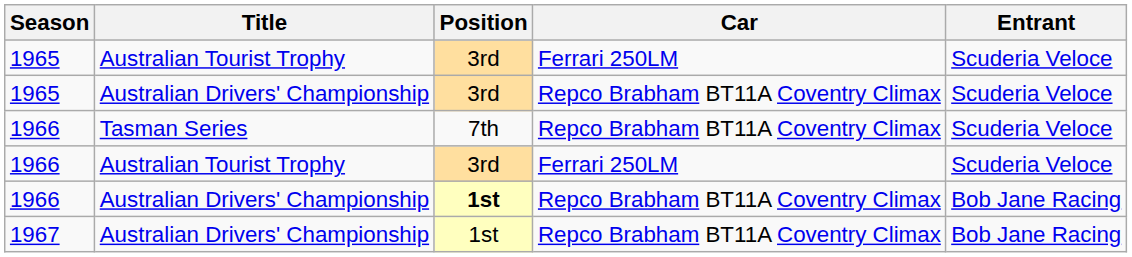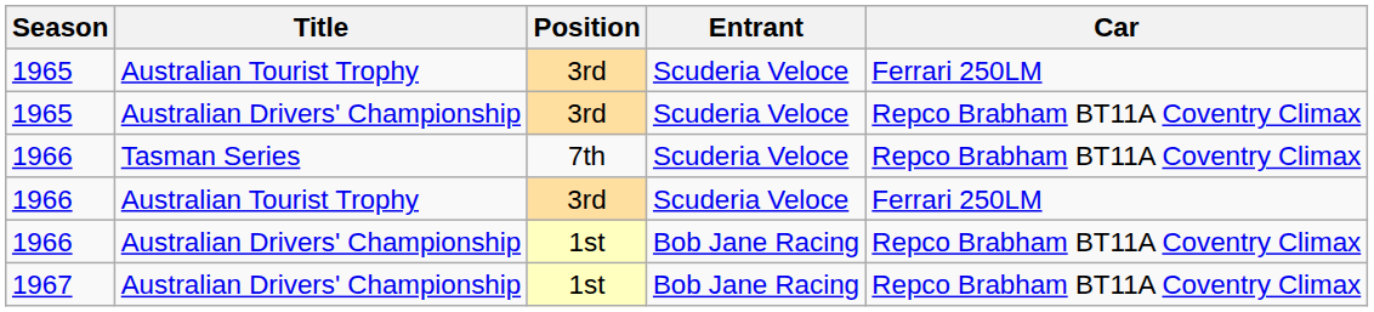 <table class="wikitable" style="font-size: 95%;">
 <tr>
 <th>Season</th>
 <th>Title</th>
 <th>Position</th>
+<th>Entrant</th>
 <th>Car</th>
-<th>Entrant</th>
 </tr>
 <tr>
 <td><a href='#'>1965</a></td>
 <td><a href='#'>Australian Tourist Trophy</a></td>
 <td align="center" style="background:#ffdf9f;">3rd</td>
+<td><a href='#'>Scuderia Veloce</a></td>
 <td><a href='#'>Ferrari 250LM</a></td>
-<td><a href='#'>Scuderia Veloce</a></td>
 </tr>
 <tr>
 <td><a href='#'>1965</a></td>
 <td><a href='#'>Australian Drivers' Championship</a></td>
 <td align="center" style="background:#ffdf9f;">3rd</td>
+<td><a href='#'>Scuderia Veloce</a></td>
 <td><a href='#'>Repco Brabham</a> BT11A <a href='#'>Coventry Climax</a></td>
-<td><a href='#'>Scuderia Veloce</a></td>
 </tr>
 <tr>
 <td><a href='#'>1966</a></td>
 <td><a href='#'>Tasman Series</a></td>
 <td align="center">7th</td>
+<td><a href='#'>Scuderia Veloce</a></td>
 <td><a href='#'>Repco Brabham</a> BT11A <a href='#'>Coventry Climax</a></td>
-<td><a href='#'>Scuderia Veloce</a></td>
 </tr>
 <tr>
 <td><a href='#'>1966</a></td>
 <td><a href='#'>Australian Tourist Trophy</a></td>
 <td align="center" style="background:#ffdf9f;">3rd</td>
+<td><a href='#'>Scuderia Veloce</a></td>
 <td><a href='#'>Ferrari 250LM</a></td>
-<td><a href='#'>Scuderia Veloce</a></td>
 </tr>
 <tr>
 <td><a href='#'>1966</a></td>
 <td><a href='#'>Australian Drivers' Championship</a></td>
-<td align="center" style="background:#ffffbf;"><strong>1st</strong></td>
+<td align="center" style="background:#ffffbf;">1st</td>
+<td><a href='#'>Bob Jane Racing</a></td>
 <td><a href='#'>Repco Brabham</a> BT11A <a href='#'>Coventry Climax</a></td>
-<td><a href='#'>Bob Jane Racing</a></td>
 </tr>
 <tr>
 <td><a href='#'>1967</a></td>
 <td><a href='#'>Australian Drivers' Championship</a></td>
 <td align="center" style="background:#ffffbf;">1st</td>
+<td><a href='#'>Bob Jane Racing</a></td>
 <td><a href='#'>Repco Brabham</a> BT11A <a href='#'>Coventry Climax</a></td>
-<td><a href='#'>Bob Jane Racing</a></td>
 </tr>
 </table>
